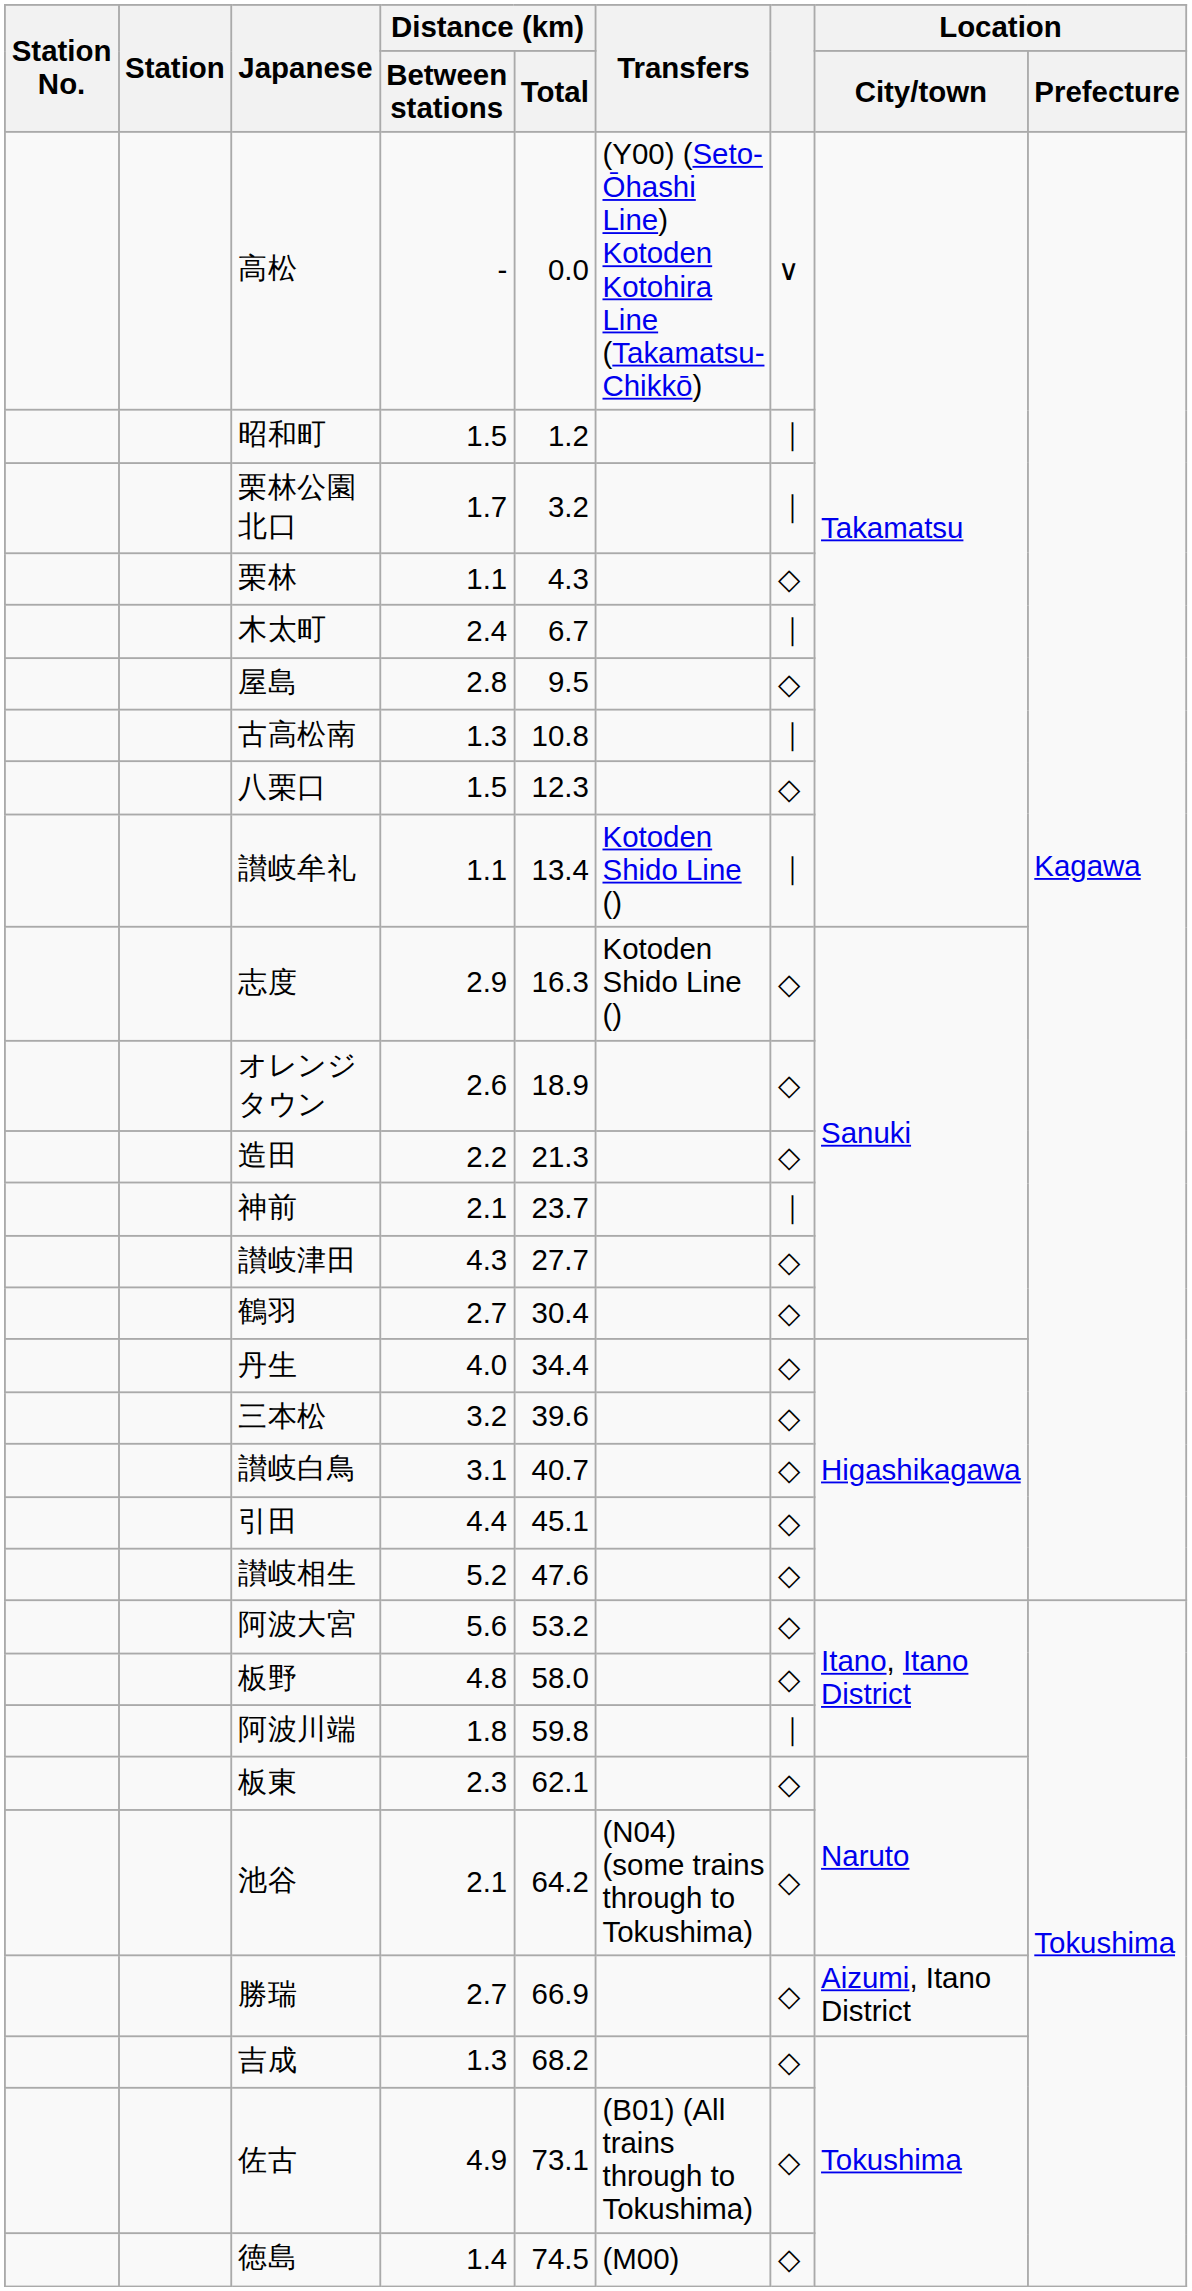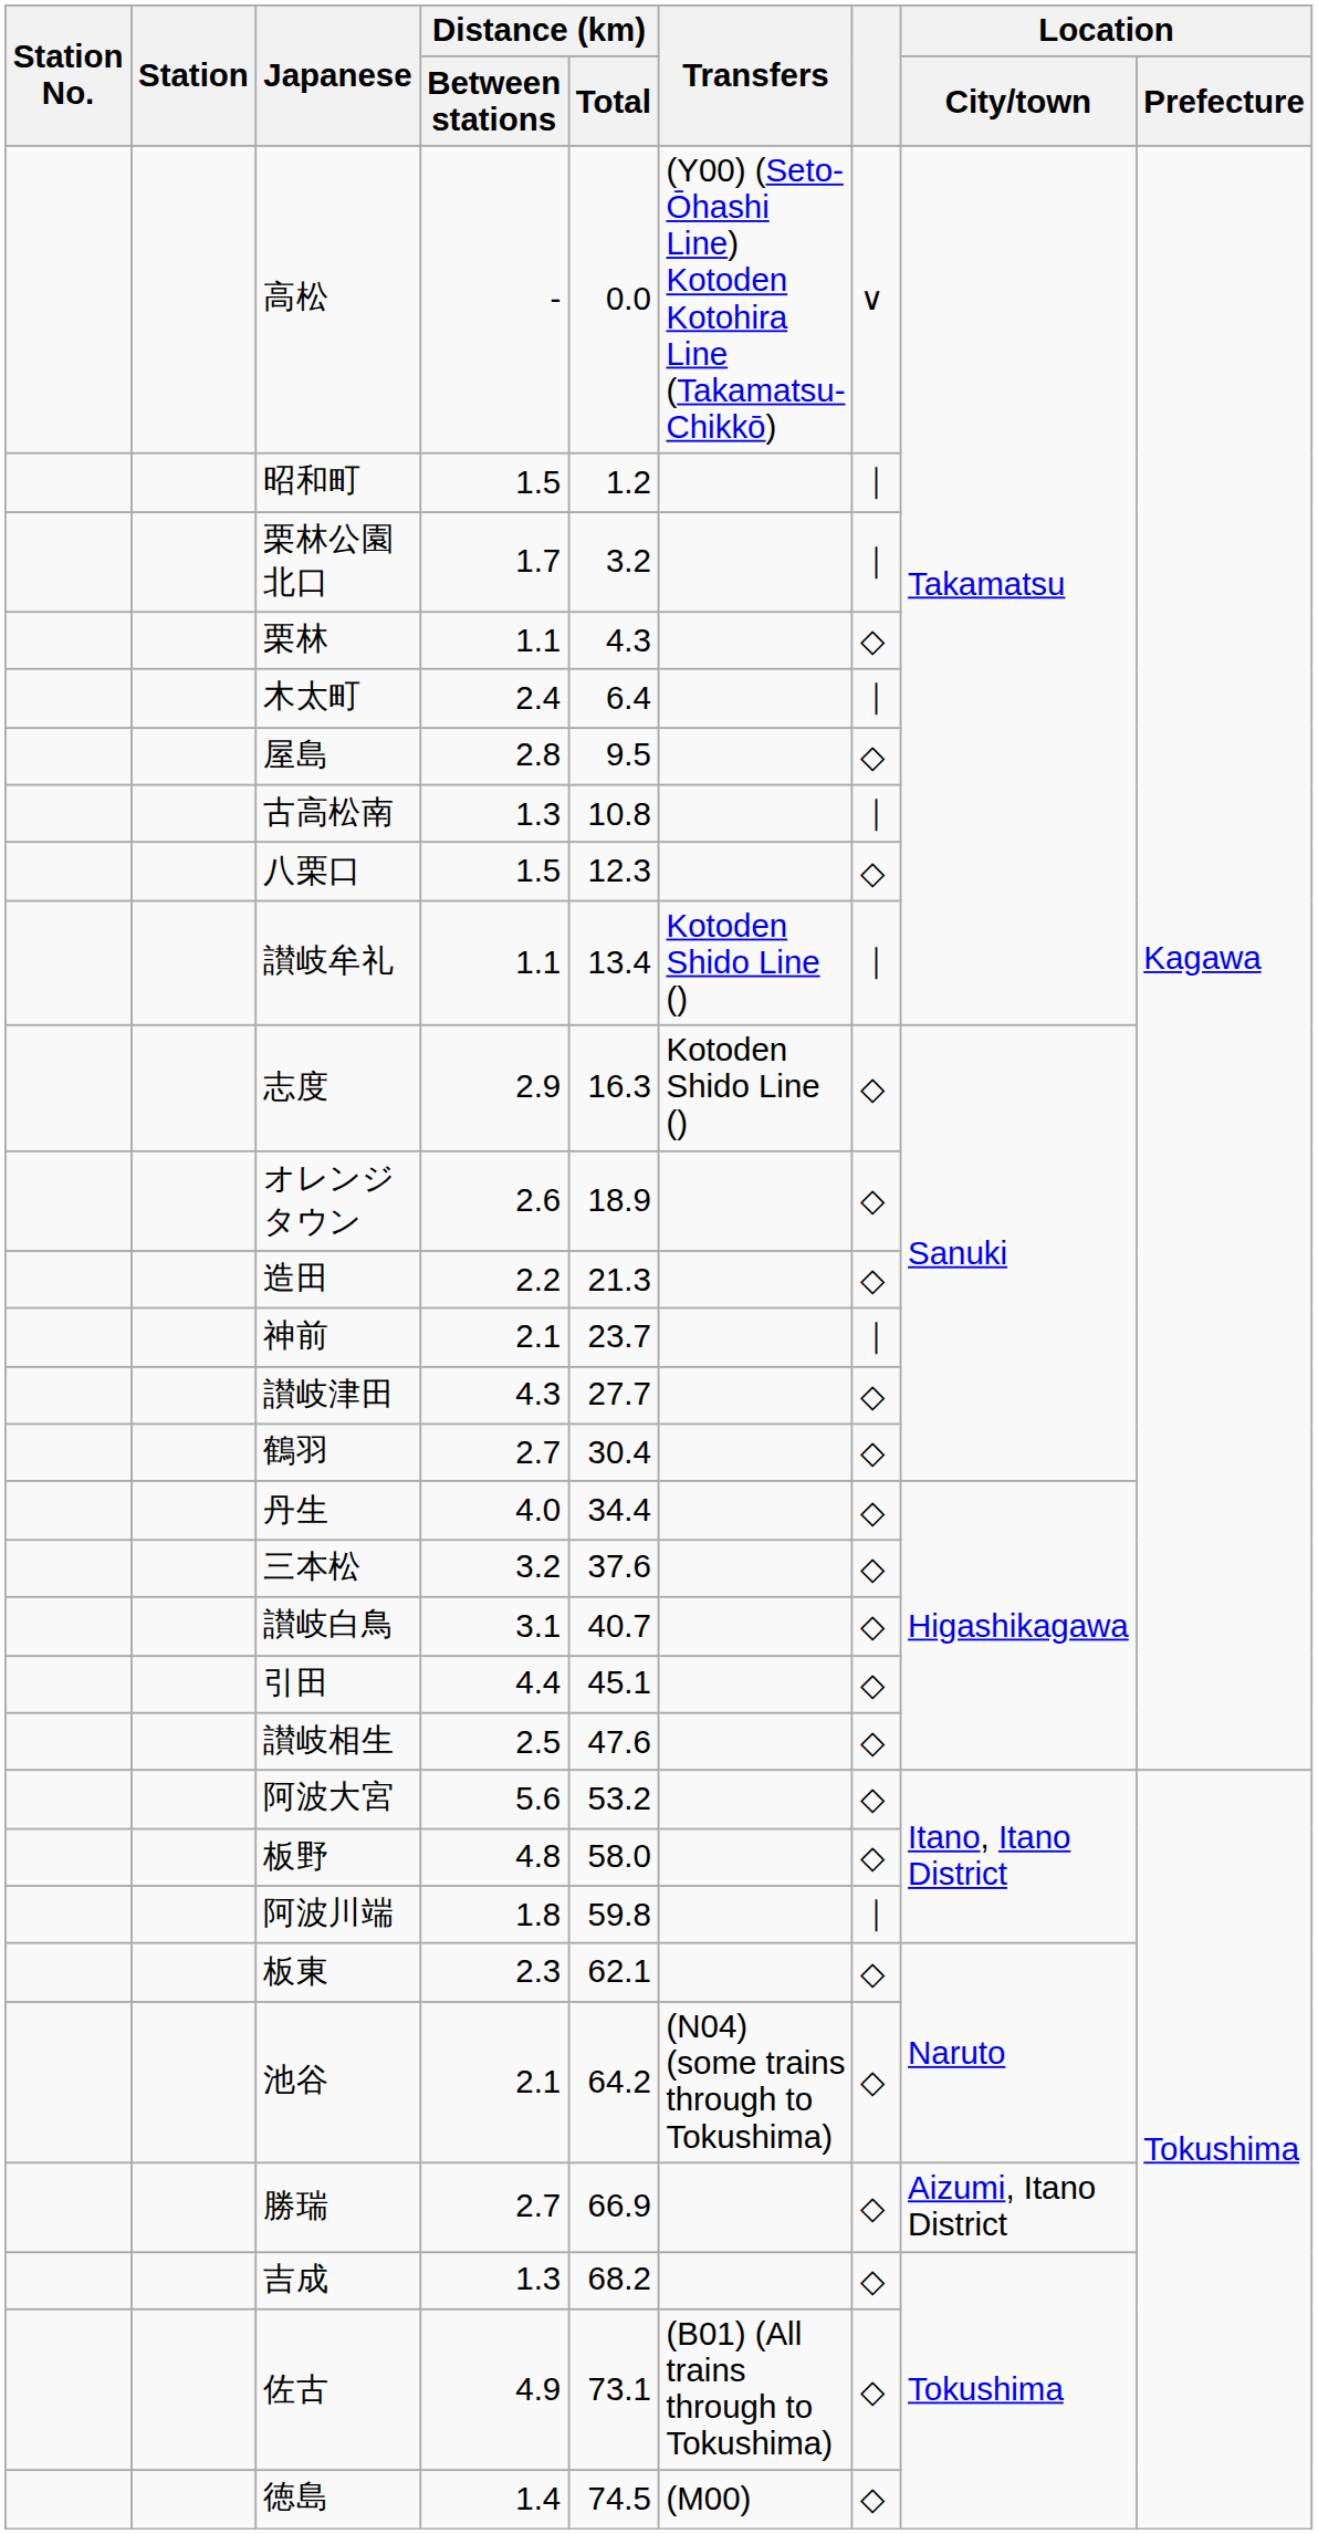 <table class="wikitable" rules="all">
 <tr>
 <th rowspan="2">Station No.</th>
 <th rowspan="2">Station</th>
 <th rowspan="2">Japanese</th>
 <th colspan="2">Distance (km)</th>
 <th rowspan="2">Transfers</th>
 <th rowspan="2"> </th>
 <th colspan="2">Location</th>
 </tr>
 <tr>
 <th>Between<br>stations</th>
 <th>Total</th>
 <th>City/town</th>
 <th>Prefecture</th>
 </tr>
 <tr>
 <td></td>
 <td></td>
 <td>高松</td>
 <td style="text-align:right;">-</td>
 <td style="text-align:right;">0.0</td>
 <td> (Y00) (<a href='#'>Seto-Ōhashi Line</a>)<br><a href='#'>Kotoden Kotohira Line</a> (<a href='#'>Takamatsu-Chikkō</a>)</td>
 <td>∨</td>
 <td rowspan="9"><a href='#'>Takamatsu</a></td>
 <td rowspan="20"><a href='#'>Kagawa</a></td>
 </tr>
 <tr>
 <td></td>
 <td></td>
 <td>昭和町</td>
 <td style="text-align:right;">1.5</td>
 <td style="text-align:right;">1.2</td>
 <td> </td>
 <td>｜</td>
 </tr>
 <tr>
 <td></td>
 <td></td>
 <td>栗林公園北口</td>
 <td style="text-align:right;">1.7</td>
 <td style="text-align:right;">3.2</td>
 <td> </td>
 <td>｜</td>
 </tr>
 <tr>
 <td></td>
 <td></td>
 <td>栗林</td>
 <td style="text-align:right;">1.1</td>
 <td style="text-align:right;">4.3</td>
 <td> </td>
 <td>◇</td>
 </tr>
 <tr>
 <td></td>
 <td></td>
 <td>木太町</td>
 <td style="text-align:right;">2.4</td>
-<td style="text-align:right;">6.7</td>
+<td style="text-align:right;">6.4</td>
 <td> </td>
 <td>｜</td>
 </tr>
 <tr>
 <td></td>
 <td></td>
 <td>屋島</td>
 <td style="text-align:right;">2.8</td>
 <td style="text-align:right;">9.5</td>
 <td> </td>
 <td>◇</td>
 </tr>
 <tr>
 <td></td>
 <td></td>
 <td>古高松南</td>
 <td style="text-align:right;">1.3</td>
 <td style="text-align:right;">10.8</td>
 <td> </td>
 <td>｜</td>
 </tr>
 <tr>
 <td></td>
 <td></td>
 <td>八栗口</td>
 <td style="text-align:right;">1.5</td>
 <td style="text-align:right;">12.3</td>
 <td> </td>
 <td>◇</td>
 </tr>
 <tr>
 <td></td>
 <td></td>
 <td>讃岐牟礼</td>
 <td style="text-align:right;">1.1</td>
 <td style="text-align:right;">13.4</td>
 <td><a href='#'>Kotoden Shido Line</a> ()</td>
 <td>｜</td>
 </tr>
 <tr>
 <td></td>
 <td></td>
 <td>志度</td>
 <td style="text-align:right;">2.9</td>
 <td style="text-align:right;">16.3</td>
 <td>Kotoden Shido Line ()</td>
 <td>◇</td>
 <td rowspan="6"><a href='#'>Sanuki</a></td>
 </tr>
 <tr>
 <td></td>
 <td></td>
 <td>オレンジタウン</td>
 <td style="text-align:right;">2.6</td>
 <td style="text-align:right;">18.9</td>
 <td> </td>
 <td>◇</td>
 </tr>
 <tr>
 <td></td>
 <td></td>
 <td>造田</td>
 <td style="text-align:right;">2.2</td>
 <td style="text-align:right;">21.3</td>
 <td> </td>
 <td>◇</td>
 </tr>
 <tr>
 <td></td>
 <td></td>
 <td>神前</td>
 <td style="text-align:right;">2.1</td>
 <td style="text-align:right;">23.7</td>
 <td> </td>
 <td>｜</td>
 </tr>
 <tr>
 <td></td>
 <td></td>
 <td>讃岐津田</td>
 <td style="text-align:right;">4.3</td>
 <td style="text-align:right;">27.7</td>
 <td> </td>
 <td>◇</td>
 </tr>
 <tr>
 <td></td>
 <td></td>
 <td>鶴羽</td>
 <td style="text-align:right;">2.7</td>
 <td style="text-align:right;">30.4</td>
 <td> </td>
 <td>◇</td>
 </tr>
 <tr>
 <td></td>
 <td></td>
 <td>丹生</td>
 <td style="text-align:right;">4.0</td>
 <td style="text-align:right;">34.4</td>
 <td> </td>
 <td>◇</td>
 <td rowspan="5"><a href='#'>Higashikagawa</a></td>
 </tr>
 <tr>
 <td></td>
 <td></td>
 <td>三本松</td>
 <td style="text-align:right;">3.2</td>
-<td style="text-align:right;">39.6</td>
+<td style="text-align:right;">37.6</td>
 <td> </td>
 <td>◇</td>
 </tr>
 <tr>
 <td></td>
 <td></td>
 <td>讃岐白鳥</td>
 <td style="text-align:right;">3.1</td>
 <td style="text-align:right;">40.7</td>
 <td> </td>
 <td>◇</td>
 </tr>
 <tr>
 <td></td>
 <td></td>
 <td>引田</td>
 <td style="text-align:right;">4.4</td>
 <td style="text-align:right;">45.1</td>
 <td> </td>
 <td>◇</td>
 </tr>
 <tr>
 <td></td>
 <td></td>
 <td>讃岐相生</td>
-<td style="text-align:right;">5.2</td>
+<td style="text-align:right;">2.5</td>
 <td style="text-align:right;">47.6</td>
 <td> </td>
 <td>◇</td>
 </tr>
 <tr>
 <td></td>
 <td></td>
 <td>阿波大宮</td>
 <td style="text-align:right;">5.6</td>
 <td style="text-align:right;">53.2</td>
 <td> </td>
 <td>◇</td>
 <td rowspan="3"><a href='#'>Itano</a>, <a href='#'>Itano District</a></td>
 <td rowspan="9"><a href='#'>Tokushima</a></td>
 </tr>
 <tr>
 <td></td>
 <td></td>
 <td>板野</td>
 <td style="text-align:right;">4.8</td>
 <td style="text-align:right;">58.0</td>
 <td> </td>
 <td>◇</td>
 </tr>
 <tr>
 <td></td>
 <td></td>
 <td>阿波川端</td>
 <td style="text-align:right;">1.8</td>
 <td style="text-align:right;">59.8</td>
 <td> </td>
 <td>｜</td>
 </tr>
 <tr>
 <td></td>
 <td></td>
 <td>板東</td>
 <td style="text-align:right;">2.3</td>
 <td style="text-align:right;">62.1</td>
 <td> </td>
 <td>◇</td>
 <td rowspan="2"><a href='#'>Naruto</a></td>
 </tr>
 <tr>
 <td></td>
 <td></td>
 <td>池谷</td>
 <td style="text-align:right;">2.1</td>
 <td style="text-align:right;">64.2</td>
 <td>  (N04) (some trains through to Tokushima)</td>
 <td>◇</td>
 </tr>
 <tr>
 <td></td>
 <td></td>
 <td>勝瑞</td>
 <td style="text-align:right;">2.7</td>
 <td style="text-align:right;">66.9</td>
 <td> </td>
 <td>◇</td>
 <td><a href='#'>Aizumi</a>, Itano District</td>
 </tr>
 <tr>
 <td></td>
 <td></td>
 <td>吉成</td>
 <td style="text-align:right;">1.3</td>
 <td style="text-align:right;">68.2</td>
 <td> </td>
 <td>◇</td>
 <td rowspan="3"><a href='#'>Tokushima</a></td>
 </tr>
 <tr>
 <td></td>
 <td></td>
 <td>佐古</td>
 <td style="text-align:right;">4.9</td>
 <td style="text-align:right;">73.1</td>
 <td>  (B01) (All trains through to Tokushima)</td>
 <td>◇</td>
 </tr>
 <tr>
 <td></td>
 <td></td>
 <td>徳島</td>
 <td style="text-align:right;">1.4</td>
 <td style="text-align:right;">74.5</td>
 <td>  (M00)</td>
 <td>◇</td>
 </tr>
 </table>
